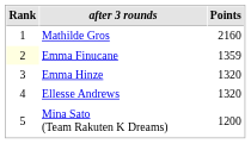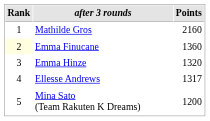 <table cellspacing="1" cellpadding="3" style="border:1px solid #aaa; font-size:90%;">
 <tr style="background:#e4e4e4;">
 <th style="border-bottom:1px solid #aaa; width:10px;">Rank</th>
 <th style="border-bottom:1px solid #aaa; width:200px; white-space:nowrap;"><em>after 3 rounds</em></th>
 <th style="border-bottom:1px solid #aaa; width:20px;">Points</th>
 </tr>
 <tr>
 <td align=center>1</td>
 <td> <a href='#'>Mathilde Gros</a></td>
 <td align=right>2160</td>
 </tr>
 <tr>
 <td align=center style="background: lightyellow;">2</td>
 <td> <a href='#'>Emma Finucane</a></td>
-<td align=right>1359</td>
+<td align=right>1360</td>
 </tr>
 <tr>
 <td align=center>3</td>
 <td> <a href='#'>Emma Hinze</a></td>
 <td align=right>1320</td>
 </tr>
 <tr>
 <td align=center>4</td>
 <td> <a href='#'>Ellesse Andrews</a></td>
-<td align=right>1320</td>
+<td align=right>1317</td>
 </tr>
 <tr>
 <td align=center>5</td>
 <td> <a href='#'>Mina Sato</a><br>(Team Rakuten K Dreams)</td>
 <td align=right>1200</td>
 </tr>
 </table>
